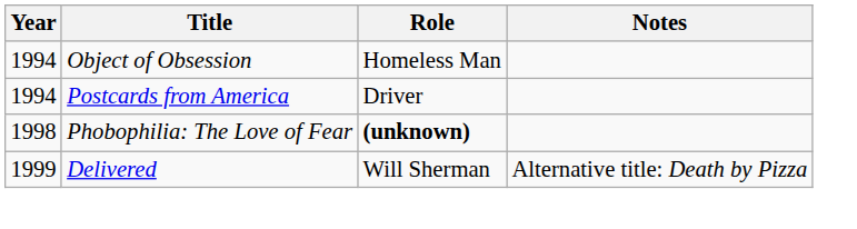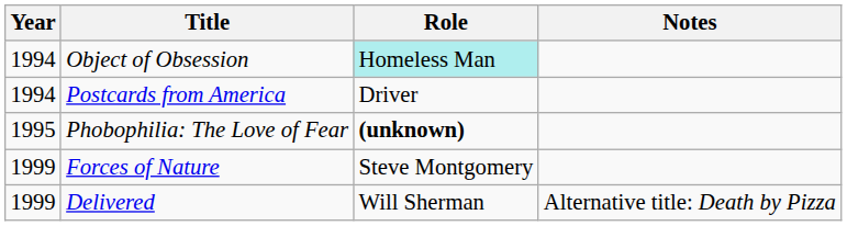 <table class="wikitable sortable">
 <tr>
 <th>Year</th>
 <th>Title</th>
 <th>Role</th>
 <th class="unsortable">Notes</th>
 </tr>
 <tr>
 <td>1994</td>
 <td><em>Object of Obsession</em></td>
-<td>Homeless Man</td>
+<td style="background: paleturquoise;">Homeless Man</td>
 <td></td>
 </tr>
 <tr>
 <td>1994</td>
 <td><em><a href='#'>Postcards from America</a></em></td>
 <td>Driver</td>
 <td></td>
 </tr>
 <tr>
-<td>1998</td>
+<td>1995</td>
 <td><em>Phobophilia: The Love of Fear</em></td>
 <td><strong>(unknown)</strong></td>
+<td></td>
+</tr>
+<tr>
+<td>1999</td>
+<td><em><a href='#'>Forces of Nature</a></em></td>
+<td>Steve Montgomery</td>
 <td></td>
 </tr>
 <tr>
 <td>1999</td>
 <td><em><a href='#'>Delivered</a></em></td>
 <td>Will Sherman</td>
 <td>Alternative title: <em>Death by Pizza</em></td>
 </tr>
 </table>
